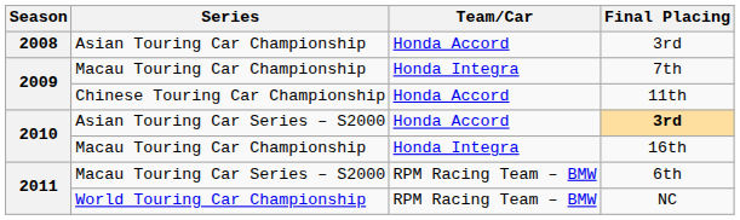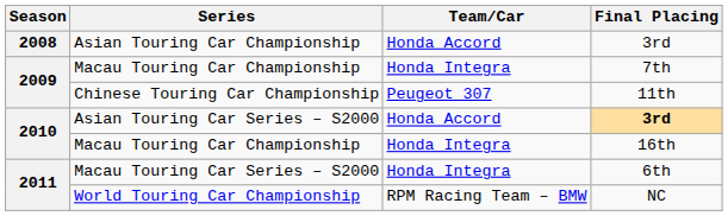 <table class="wikitable" style="font-size: 95%;">
 <tr>
 <th>Season</th>
 <th>Series</th>
 <th>Team/Car</th>
 <th>Final Placing</th>
 </tr>
 <tr>
 <th>2008</th>
 <td>Asian Touring Car Championship</td>
 <td><a href='#'>Honda Accord</a></td>
 <td align=center>3rd</td>
 </tr>
 <tr>
 <th rowspan=2 align="center">2009</th>
 <td>Macau Touring Car Championship</td>
 <td><a href='#'>Honda Integra</a></td>
 <td align=center>7th</td>
 </tr>
 <tr>
 <td>Chinese Touring Car Championship</td>
-<td><a href='#'>Honda Accord</a></td>
+<td><a href='#'>Peugeot 307</a></td>
 <td align=center>11th</td>
 </tr>
 <tr>
 <th rowspan=2 align="center">2010</th>
 <td>Asian Touring Car Series – S2000</td>
 <td><a href='#'>Honda Accord</a></td>
 <td align="center" style="background:#FFDF9F;"><strong>3rd</strong></td>
 </tr>
 <tr>
 <td>Macau Touring Car Championship</td>
 <td><a href='#'>Honda Integra</a></td>
 <td align=center>16th</td>
 </tr>
 <tr>
 <th rowspan=2 align="center">2011</th>
 <td>Macau Touring Car Series – S2000</td>
-<td>RPM Racing Team – <a href='#'>BMW</a></td>
+<td><a href='#'>Honda Integra</a></td>
 <td align=center>6th</td>
 </tr>
 <tr>
 <td><a href='#'>World Touring Car Championship</a></td>
 <td>RPM Racing Team – <a href='#'>BMW</a></td>
 <td align=center>NC</td>
 </tr>
 </table>
